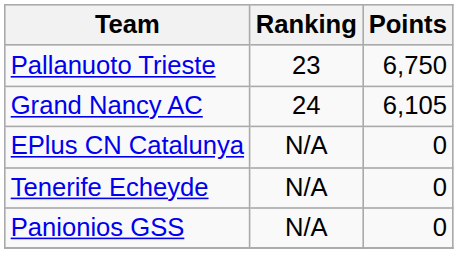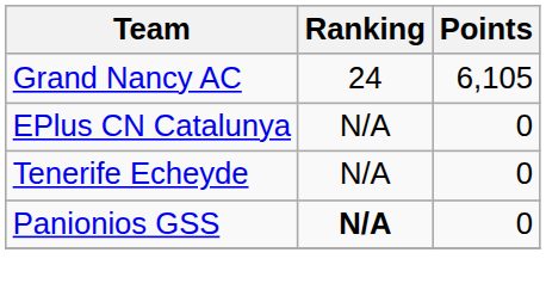 <table class="wikitable">
 <tr>
 <th>Team</th>
 <th>Ranking</th>
 <th>Points</th>
-</tr>
-<tr>
-<td> <a href='#'>Pallanuoto Trieste</a></td>
-<td align=center>23</td>
-<td align=right>6,750</td>
 </tr>
 <tr>
 <td> <a href='#'>Grand Nancy AC</a></td>
 <td align=center>24</td>
 <td align=right>6,105</td>
 </tr>
 <tr>
 <td> <a href='#'>EPlus CN Catalunya</a></td>
 <td align=center>N/A</td>
 <td align=right>0</td>
 </tr>
 <tr>
 <td> <a href='#'>Tenerife Echeyde</a></td>
 <td align=center>N/A</td>
 <td align=right>0</td>
 </tr>
 <tr>
 <td> <a href='#'>Panionios GSS</a></td>
-<td align=center>N/A</td>
+<td align=center><strong>N/A</strong></td>
 <td align=right>0</td>
 </tr>
 <tr>
 </tr>
 </table>
